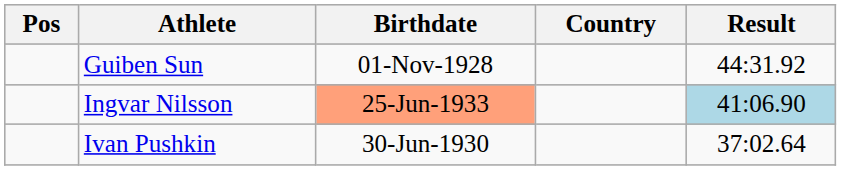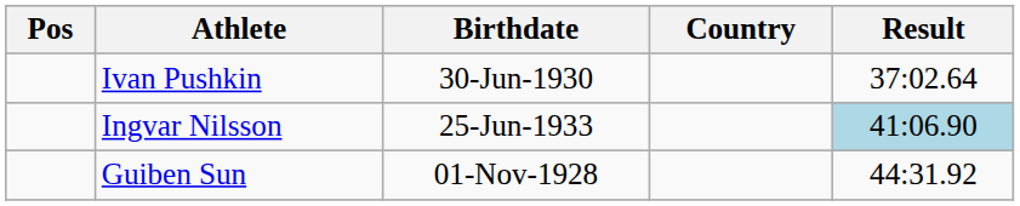 <table class="wikitable"  style="text-align:center; width:60%;">
 <tr>
 <th>Pos</th>
 <th>Athlete</th>
 <th>Birthdate</th>
 <th>Country</th>
 <th>Result</th>
 </tr>
 <tr>
 <td align=center></td>
+<td align=left><a href='#'>Ivan Pushkin</a></td>
+<td>30-Jun-1930</td>
+<td align=left></td>
+<td>37:02.64</td>
+</tr>
+<tr>
+<td align=center></td>
+<td align=left><a href='#'>Ingvar Nilsson</a></td>
+<td>25-Jun-1933</td>
+<td align=left></td>
+<td style="background: lightblue;">41:06.90</td>
+</tr>
+<tr>
+<td align=center></td>
 <td align=left><a href='#'>Guiben Sun</a></td>
 <td>01-Nov-1928</td>
 <td align=left></td>
 <td>44:31.92</td>
 </tr>
-<tr>
-<td align=center></td>
-<td align=left><a href='#'>Ingvar Nilsson</a></td>
-<td style="background: lightsalmon;">25-Jun-1933</td>
-<td align=left></td>
-<td style="background: lightblue;">41:06.90</td>
-</tr>
-<tr>
-<td align=center></td>
-<td align=left><a href='#'>Ivan Pushkin</a></td>
-<td>30-Jun-1930</td>
-<td align=left></td>
-<td>37:02.64</td>
-</tr>
 </table>
